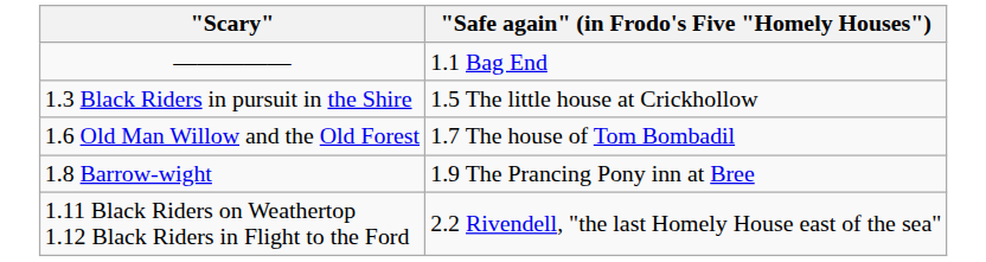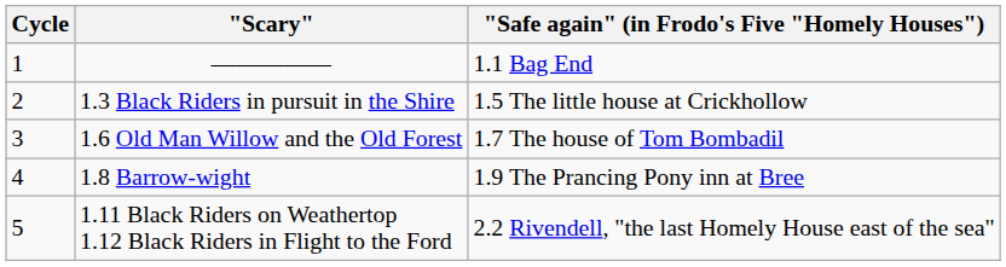 <table class="wikitable" style="margin: 1em auto;">
 <tr>
+<th>Cycle</th>
 <th>"Scary"</th>
 <th>"Safe again" (in Frodo's Five "Homely Houses")</th>
 </tr>
 <tr>
+<td>1</td>
 <td style=text-align:center>—————</td>
 <td>1.1 <a href='#'>Bag End</a></td>
 </tr>
 <tr>
+<td>2</td>
 <td>1.3 <a href='#'>Black Riders</a> in pursuit in <a href='#'>the Shire</a></td>
 <td>1.5 The little house at Crickhollow</td>
 </tr>
 <tr>
+<td>3</td>
 <td>1.6 <a href='#'>Old Man Willow</a> and the <a href='#'>Old Forest</a></td>
 <td>1.7 The house of <a href='#'>Tom Bombadil</a></td>
 </tr>
 <tr>
+<td>4</td>
 <td>1.8 <a href='#'>Barrow-wight</a></td>
 <td>1.9 The Prancing Pony inn at <a href='#'>Bree</a></td>
 </tr>
 <tr>
+<td>5</td>
 <td>1.11 Black Riders on Weathertop<br>1.12 Black Riders in Flight to the Ford</td>
 <td>2.2 <a href='#'>Rivendell</a>, "the last Homely House east of the sea"</td>
 </tr>
 </table>
